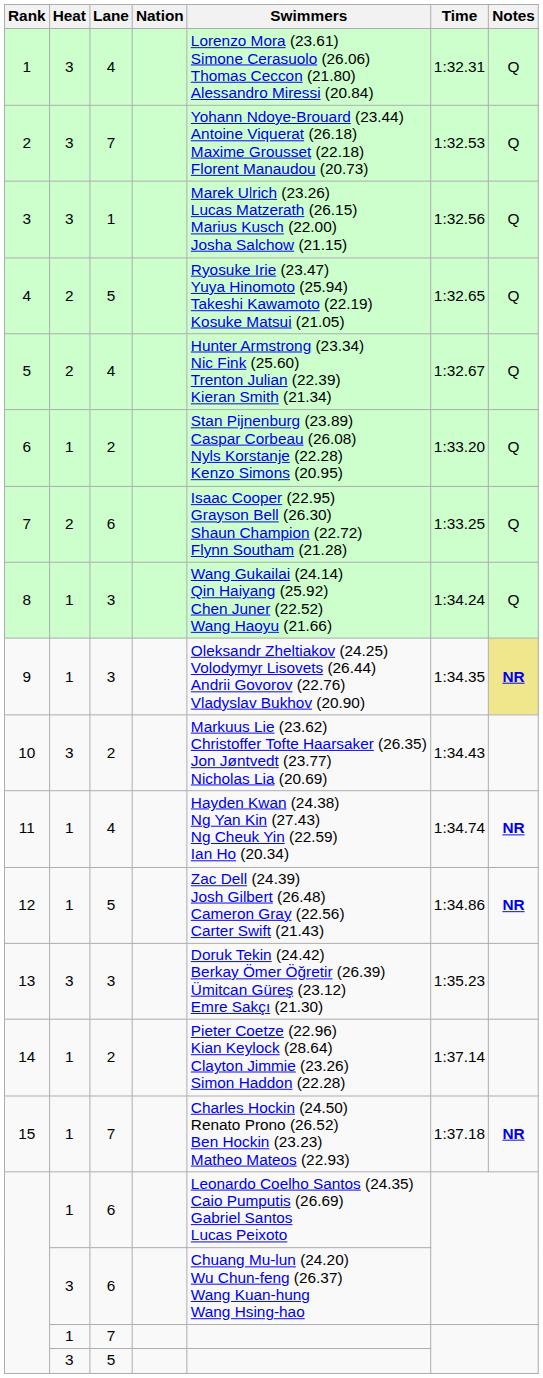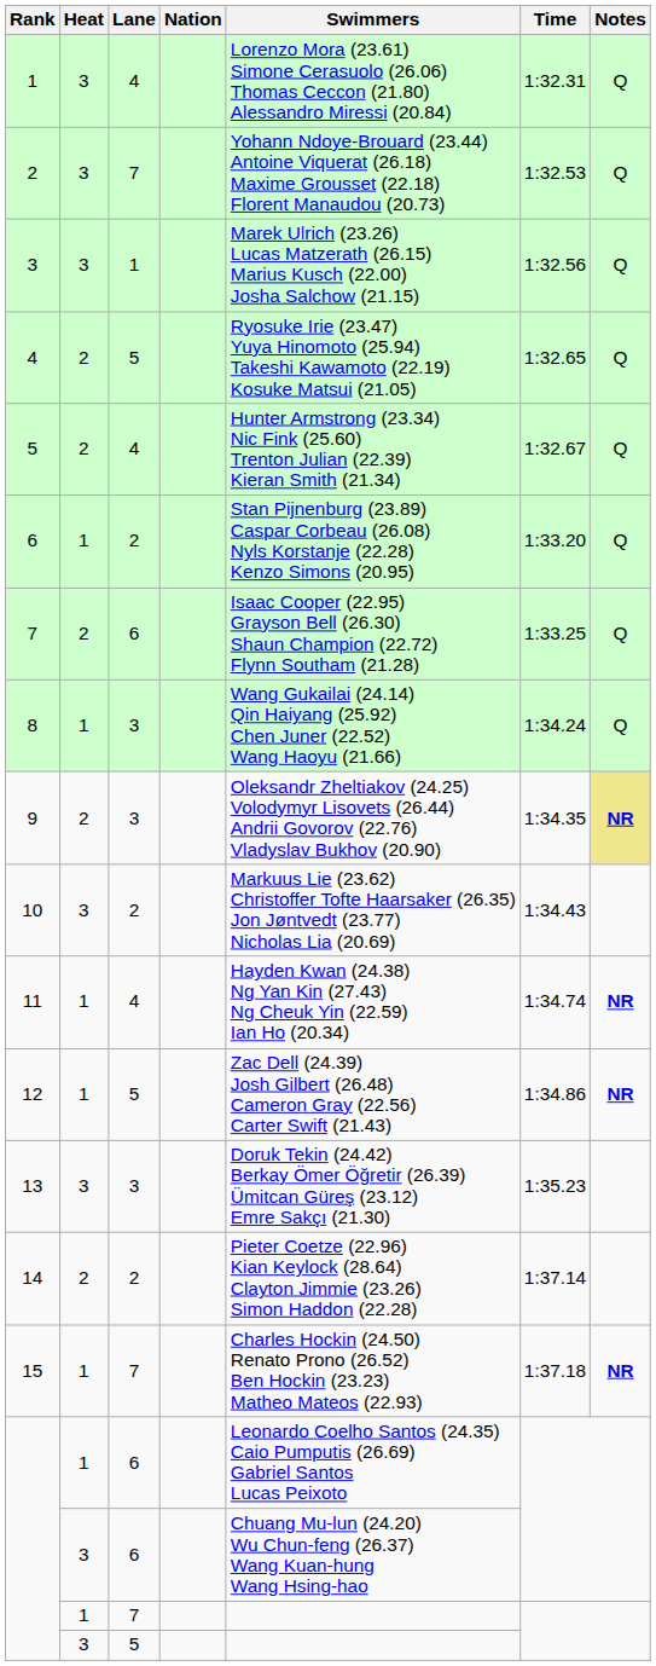 <table class="wikitable sortable" style="text-align:center">
 <tr>
 <th>Rank</th>
 <th>Heat</th>
 <th>Lane</th>
 <th>Nation</th>
 <th>Swimmers</th>
 <th>Time</th>
 <th>Notes</th>
 </tr>
 <tr bgcolor=ccffcc>
 <td>1</td>
 <td>3</td>
 <td>4</td>
 <td align=left></td>
 <td align=left><a href='#'>Lorenzo Mora</a> (23.61)<br><a href='#'>Simone Cerasuolo</a> (26.06)<br><a href='#'>Thomas Ceccon</a> (21.80)<br><a href='#'>Alessandro Miressi</a> (20.84)</td>
 <td>1:32.31</td>
 <td>Q</td>
 </tr>
 <tr bgcolor=ccffcc>
 <td>2</td>
 <td>3</td>
 <td>7</td>
 <td align=left></td>
 <td align=left><a href='#'>Yohann Ndoye-Brouard</a> (23.44)<br><a href='#'>Antoine Viquerat</a> (26.18)<br><a href='#'>Maxime Grousset</a> (22.18)<br><a href='#'>Florent Manaudou</a> (20.73)</td>
 <td>1:32.53</td>
 <td>Q</td>
 </tr>
 <tr bgcolor=ccffcc>
 <td>3</td>
 <td>3</td>
 <td>1</td>
 <td align=left></td>
 <td align=left><a href='#'>Marek Ulrich</a> (23.26)<br><a href='#'>Lucas Matzerath</a> (26.15)<br><a href='#'>Marius Kusch</a> (22.00)<br><a href='#'>Josha Salchow</a> (21.15)</td>
 <td>1:32.56</td>
 <td>Q</td>
 </tr>
 <tr bgcolor=ccffcc>
 <td>4</td>
 <td>2</td>
 <td>5</td>
 <td align=left></td>
 <td align=left><a href='#'>Ryosuke Irie</a> (23.47)<br><a href='#'>Yuya Hinomoto</a> (25.94)<br><a href='#'>Takeshi Kawamoto</a> (22.19)<br><a href='#'>Kosuke Matsui</a> (21.05)</td>
 <td>1:32.65</td>
 <td>Q</td>
 </tr>
 <tr bgcolor=ccffcc>
 <td>5</td>
 <td>2</td>
 <td>4</td>
 <td align=left></td>
 <td align=left><a href='#'>Hunter Armstrong</a> (23.34)<br><a href='#'>Nic Fink</a> (25.60)<br><a href='#'>Trenton Julian</a> (22.39)<br><a href='#'>Kieran Smith</a> (21.34)</td>
 <td>1:32.67</td>
 <td>Q</td>
 </tr>
 <tr bgcolor=ccffcc>
 <td>6</td>
 <td>1</td>
 <td>2</td>
 <td align=left></td>
 <td align=left><a href='#'>Stan Pijnenburg</a> (23.89)<br><a href='#'>Caspar Corbeau</a> (26.08)<br><a href='#'>Nyls Korstanje</a> (22.28)<br><a href='#'>Kenzo Simons</a> (20.95)</td>
 <td>1:33.20</td>
 <td>Q</td>
 </tr>
 <tr bgcolor=ccffcc>
 <td>7</td>
 <td>2</td>
 <td>6</td>
 <td align=left></td>
 <td align=left><a href='#'>Isaac Cooper</a> (22.95)<br><a href='#'>Grayson Bell</a> (26.30)<br><a href='#'>Shaun Champion</a> (22.72)<br><a href='#'>Flynn Southam</a> (21.28)</td>
 <td>1:33.25</td>
 <td>Q</td>
 </tr>
 <tr bgcolor=ccffcc>
 <td>8</td>
 <td>1</td>
 <td>3</td>
 <td align=left></td>
 <td align=left><a href='#'>Wang Gukailai</a> (24.14)<br><a href='#'>Qin Haiyang</a> (25.92)<br><a href='#'>Chen Juner</a> (22.52)<br><a href='#'>Wang Haoyu</a> (21.66)</td>
 <td>1:34.24</td>
 <td>Q</td>
 </tr>
 <tr>
 <td>9</td>
-<td>1</td>
+<td>2</td>
 <td>3</td>
 <td align=left></td>
 <td align=left><a href='#'>Oleksandr Zheltiakov</a> (24.25)<br><a href='#'>Volodymyr Lisovets</a> (26.44)<br><a href='#'>Andrii Govorov</a> (22.76)<br><a href='#'>Vladyslav Bukhov</a> (20.90)</td>
 <td>1:34.35</td>
 <td style="background: khaki;"><strong><a href='#'>NR</a></strong></td>
 </tr>
 <tr>
 <td>10</td>
 <td>3</td>
 <td>2</td>
 <td align=left></td>
 <td align=left><a href='#'>Markuus Lie</a> (23.62)<br><a href='#'>Christoffer Tofte Haarsaker</a> (26.35)<br><a href='#'>Jon Jøntvedt</a> (23.77)<br><a href='#'>Nicholas Lia</a> (20.69)</td>
 <td>1:34.43</td>
 <td></td>
 </tr>
 <tr>
 <td>11</td>
 <td>1</td>
 <td>4</td>
 <td align=left></td>
 <td align=left><a href='#'>Hayden Kwan</a> (24.38)<br><a href='#'>Ng Yan Kin</a> (27.43)<br><a href='#'>Ng Cheuk Yin</a> (22.59)<br><a href='#'>Ian Ho</a> (20.34)</td>
 <td>1:34.74</td>
 <td><strong><a href='#'>NR</a></strong></td>
 </tr>
 <tr>
 <td>12</td>
 <td>1</td>
 <td>5</td>
 <td align=left></td>
 <td align=left><a href='#'>Zac Dell</a> (24.39)<br><a href='#'>Josh Gilbert</a> (26.48)<br><a href='#'>Cameron Gray</a> (22.56)<br><a href='#'>Carter Swift</a> (21.43)</td>
 <td>1:34.86</td>
 <td><strong><a href='#'>NR</a></strong></td>
 </tr>
 <tr>
 <td>13</td>
 <td>3</td>
 <td>3</td>
 <td align=left></td>
 <td align=left><a href='#'>Doruk Tekin</a> (24.42)<br><a href='#'>Berkay Ömer Öğretir</a> (26.39)<br><a href='#'>Ümitcan Güreş</a> (23.12)<br><a href='#'>Emre Sakçı</a> (21.30)</td>
 <td>1:35.23</td>
 <td></td>
 </tr>
 <tr>
 <td>14</td>
-<td>1</td>
+<td>2</td>
 <td>2</td>
 <td align=left></td>
 <td align=left><a href='#'>Pieter Coetze</a> (22.96)<br><a href='#'>Kian Keylock</a> (28.64)<br><a href='#'>Clayton Jimmie</a> (23.26)<br><a href='#'>Simon Haddon</a> (22.28)</td>
 <td>1:37.14</td>
 <td></td>
 </tr>
 <tr>
 <td>15</td>
 <td>1</td>
 <td>7</td>
 <td align=left></td>
 <td align=left><a href='#'>Charles Hockin</a> (24.50)<br>Renato Prono (26.52)<br><a href='#'>Ben Hockin</a> (23.23)<br><a href='#'>Matheo Mateos</a> (22.93)</td>
 <td>1:37.18</td>
 <td><strong><a href='#'>NR</a></strong></td>
 </tr>
 <tr>
 <td rowspan=4></td>
 <td>1</td>
 <td>6</td>
 <td align=left></td>
 <td align=left><a href='#'>Leonardo Coelho Santos</a> (24.35)<br><a href='#'>Caio Pumputis</a> (26.69)<br><a href='#'>Gabriel Santos</a><br><a href='#'>Lucas Peixoto</a></td>
 <td colspan=2 rowspan=2></td>
 </tr>
 <tr>
 <td>3</td>
 <td>6</td>
 <td align=left></td>
 <td align=left><a href='#'>Chuang Mu-lun</a> (24.20)<br><a href='#'>Wu Chun-feng</a> (26.37)<br><a href='#'>Wang Kuan-hung</a><br><a href='#'>Wang Hsing-hao</a></td>
 </tr>
 <tr>
 <td>1</td>
 <td>7</td>
 <td align=left></td>
 <td align=left></td>
 <td colspan=2 rowspan=2></td>
 </tr>
 <tr>
 <td>3</td>
 <td>5</td>
 <td align=left></td>
 <td align=left></td>
 </tr>
 </table>
